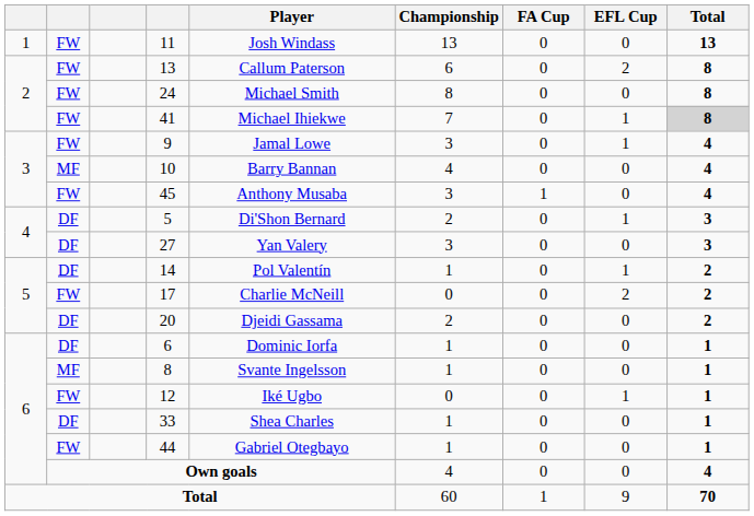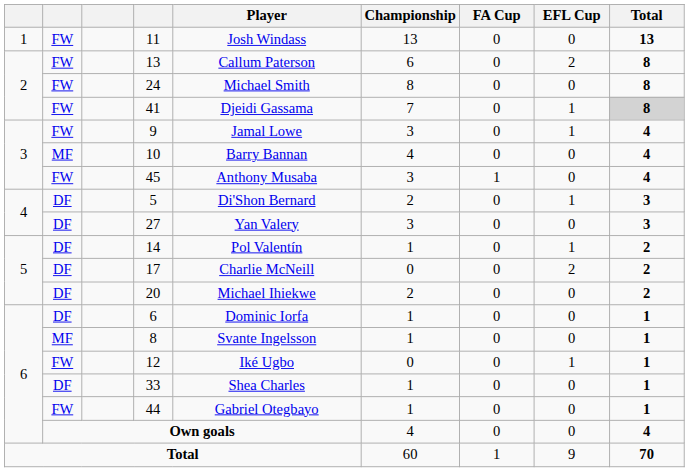 <table class="wikitable" style="text-align:center">
 <tr>
 <th style="width:35px"></th>
 <th style="width:35px"></th>
 <th style="width:50px"></th>
 <th style="width:35px"></th>
 <th style="width:200px">Player</th>
 <th style="width:75px">Championship</th>
 <th style="width:75px">FA Cup</th>
 <th style="width:75px">EFL Cup</th>
 <th style="width:75px">Total</th>
 </tr>
 <tr>
 <td rowspan=1>1</td>
 <td><a href='#'>FW</a></td>
 <td></td>
 <td>11</td>
 <td><a href='#'>Josh Windass</a></td>
 <td>13</td>
 <td>0</td>
 <td>0</td>
 <td><strong>13</strong></td>
 </tr>
 <tr>
 <td rowspan=3>2</td>
 <td><a href='#'>FW</a></td>
 <td></td>
 <td>13</td>
 <td><a href='#'>Callum Paterson</a></td>
 <td>6</td>
 <td>0</td>
 <td>2</td>
 <td><strong>8</strong></td>
 </tr>
 <tr>
 <td><a href='#'>FW</a></td>
 <td></td>
 <td>24</td>
 <td><a href='#'>Michael Smith</a></td>
 <td>8</td>
 <td>0</td>
 <td>0</td>
 <td><strong>8</strong></td>
 </tr>
 <tr>
 <td><a href='#'>FW</a></td>
 <td></td>
 <td>41</td>
-<td><a href='#'>Michael Ihiekwe</a></td>
+<td><a href='#'>Djeidi Gassama</a></td>
 <td>7</td>
 <td>0</td>
 <td>1</td>
 <td style="background: lightgrey;"><strong>8</strong></td>
 </tr>
 <tr>
 <td rowspan=3>3</td>
 <td><a href='#'>FW</a></td>
 <td></td>
 <td>9</td>
 <td><a href='#'>Jamal Lowe</a></td>
 <td>3</td>
 <td>0</td>
 <td>1</td>
 <td><strong>4</strong></td>
 </tr>
 <tr>
 <td><a href='#'>MF</a></td>
 <td></td>
 <td>10</td>
 <td><a href='#'>Barry Bannan</a></td>
 <td>4</td>
 <td>0</td>
 <td>0</td>
 <td><strong>4</strong></td>
 </tr>
 <tr>
 <td><a href='#'>FW</a></td>
 <td></td>
 <td>45</td>
 <td><a href='#'>Anthony Musaba</a></td>
 <td>3</td>
 <td>1</td>
 <td>0</td>
 <td><strong>4</strong></td>
 </tr>
 <tr>
 <td rowspan=2>4</td>
 <td><a href='#'>DF</a></td>
 <td></td>
 <td>5</td>
 <td><a href='#'>Di'Shon Bernard</a></td>
 <td>2</td>
 <td>0</td>
 <td>1</td>
 <td><strong>3</strong></td>
 </tr>
 <tr>
 <td><a href='#'>DF</a></td>
 <td></td>
 <td>27</td>
 <td><a href='#'>Yan Valery</a></td>
 <td>3</td>
 <td>0</td>
 <td>0</td>
 <td><strong>3</strong></td>
 </tr>
 <tr>
 <td rowspan=3>5</td>
 <td><a href='#'>DF</a></td>
 <td></td>
 <td>14</td>
 <td><a href='#'>Pol Valentín</a></td>
 <td>1</td>
 <td>0</td>
 <td>1</td>
 <td><strong>2</strong></td>
 </tr>
 <tr>
-<td><a href='#'>FW</a></td>
+<td><a href='#'>DF</a></td>
 <td></td>
 <td>17</td>
 <td><a href='#'>Charlie McNeill</a></td>
 <td>0</td>
 <td>0</td>
 <td>2</td>
 <td><strong>2</strong></td>
 </tr>
 <tr>
 <td><a href='#'>DF</a></td>
 <td></td>
 <td>20</td>
-<td><a href='#'>Djeidi Gassama</a></td>
+<td><a href='#'>Michael Ihiekwe</a></td>
 <td>2</td>
 <td>0</td>
 <td>0</td>
 <td><strong>2</strong></td>
 </tr>
 <tr>
 <td rowspan=6>6</td>
 <td><a href='#'>DF</a></td>
 <td></td>
 <td>6</td>
 <td><a href='#'>Dominic Iorfa</a></td>
 <td>1</td>
 <td>0</td>
 <td>0</td>
 <td><strong>1</strong></td>
 </tr>
 <tr>
 <td><a href='#'>MF</a></td>
 <td></td>
 <td>8</td>
 <td><a href='#'>Svante Ingelsson</a></td>
 <td>1</td>
 <td>0</td>
 <td>0</td>
 <td><strong>1</strong></td>
 </tr>
 <tr>
 <td><a href='#'>FW</a></td>
 <td></td>
 <td>12</td>
 <td><a href='#'>Iké Ugbo</a></td>
 <td>0</td>
 <td>0</td>
 <td>1</td>
 <td><strong>1</strong></td>
 </tr>
 <tr>
 <td><a href='#'>DF</a></td>
 <td></td>
 <td>33</td>
 <td><a href='#'>Shea Charles</a></td>
 <td>1</td>
 <td>0</td>
 <td>0</td>
 <td><strong>1</strong></td>
 </tr>
 <tr>
 <td><a href='#'>FW</a></td>
 <td></td>
 <td>44</td>
 <td><a href='#'>Gabriel Otegbayo</a></td>
 <td>1</td>
 <td>0</td>
 <td>0</td>
 <td><strong>1</strong></td>
 </tr>
 <tr>
 <td colspan="4"><strong>Own goals</strong></td>
 <td>4</td>
 <td>0</td>
 <td>0</td>
 <td><strong>4</strong></td>
 </tr>
 <tr>
 <td colspan="5"><strong>Total</strong></td>
 <td>60</td>
 <td>1</td>
 <td>9</td>
 <td><strong>70</strong></td>
 </tr>
 </table>
